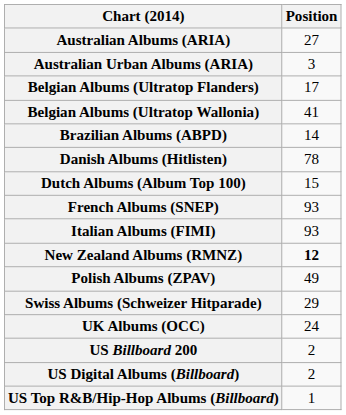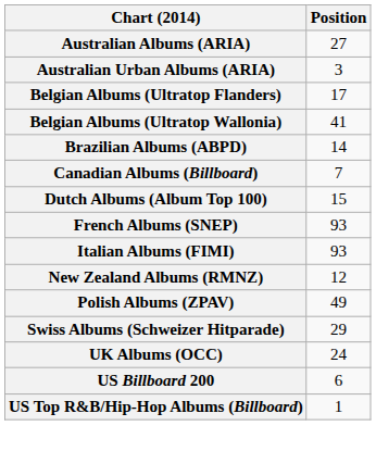 <table class="wikitable sortable plainrowheaders" style="text-align:center;">
 <tr>
 <th scope="col">Chart (2014)</th>
 <th scope="col">Position</th>
 </tr>
 <tr>
 <th scope="row">Australian Albums (ARIA)</th>
 <td>27</td>
 </tr>
 <tr>
 <th scope="row">Australian Urban Albums (ARIA)</th>
 <td>3</td>
 </tr>
 <tr>
 <th scope="row">Belgian Albums (Ultratop Flanders)</th>
 <td>17</td>
 </tr>
 <tr>
 <th scope="row">Belgian Albums (Ultratop Wallonia)</th>
 <td>41</td>
 </tr>
 <tr>
 <th scope="row">Brazilian Albums (ABPD)</th>
 <td>14</td>
 </tr>
 <tr>
-<th scope="row">Danish Albums (Hitlisten)</th>
-<td>78</td>
+<th scope="row">Canadian Albums (<em>Billboard</em>)</th>
+<td>7</td>
 </tr>
 <tr>
 <th scope="row">Dutch Albums (Album Top 100)</th>
 <td>15</td>
 </tr>
 <tr>
 <th scope="row">French Albums (SNEP)</th>
 <td style="text-align:center;">93</td>
 </tr>
 <tr>
 <th scope="row">Italian Albums (FIMI)</th>
 <td>93</td>
 </tr>
 <tr>
 <th scope="row">New Zealand Albums (RMNZ)</th>
-<td><strong>12</strong></td>
+<td>12</td>
 </tr>
 <tr>
 <th scope="row">Polish Albums (ZPAV)</th>
 <td>49</td>
 </tr>
 <tr>
 <th scope="row">Swiss Albums (Schweizer Hitparade)</th>
 <td>29</td>
 </tr>
 <tr>
 <th scope="row">UK Albums (OCC)</th>
 <td>24</td>
 </tr>
 <tr>
 <th scope="row">US <em>Billboard</em> 200</th>
-<td>2</td>
-</tr>
-<tr>
-<th scope="row">US Digital Albums (<em>Billboard</em>)</th>
-<td>2</td>
+<td>6</td>
 </tr>
 <tr>
 <th scope="row">US Top R&B/Hip-Hop Albums (<em>Billboard</em>)</th>
 <td>1</td>
 </tr>
 </table>
